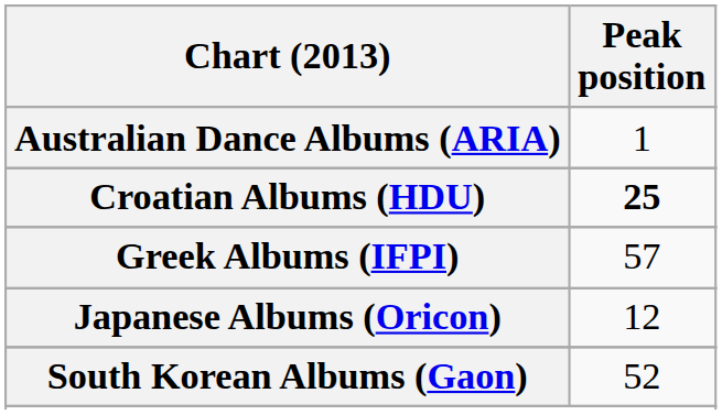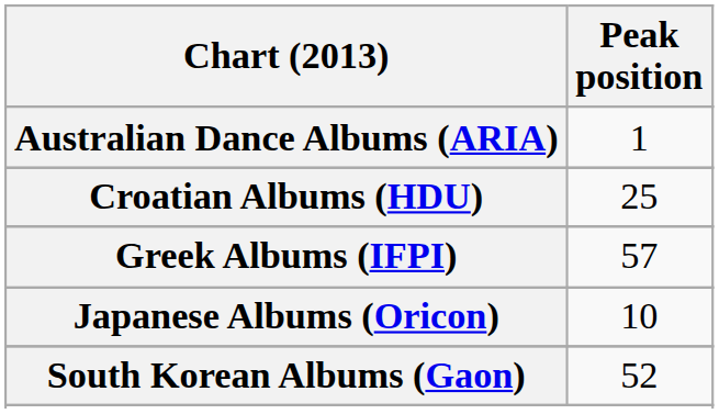 <table class="wikitable sortable plainrowheaders" style="text-align:center">
 <tr>
 <th scope="col">Chart (2013)</th>
 <th scope="col">Peak<br>position</th>
 </tr>
 <tr>
 </tr>
 <tr>
 <th scope="row">Australian Dance Albums (<a href='#'>ARIA</a>)</th>
 <td>1</td>
 </tr>
 <tr>
 </tr>
 <tr>
 </tr>
 <tr>
 </tr>
 <tr>
 <th scope="row">Croatian Albums (<a href='#'>HDU</a>)</th>
-<td><strong>25</strong></td>
+<td>25</td>
 </tr>
 <tr>
 </tr>
 <tr>
 </tr>
 <tr>
 </tr>
 <tr>
 </tr>
 <tr>
 <th scope="row">Greek Albums (<a href='#'>IFPI</a>)</th>
 <td>57</td>
 </tr>
 <tr>
 </tr>
 <tr>
 </tr>
 <tr>
 <th scope="row">Japanese Albums (<a href='#'>Oricon</a>)</th>
-<td>12</td>
+<td>10</td>
 </tr>
 <tr>
 </tr>
 <tr>
 </tr>
 <tr>
 </tr>
 <tr>
 </tr>
 <tr>
 <th scope="row">South Korean Albums (<a href='#'>Gaon</a>)</th>
 <td>52</td>
 </tr>
 <tr>
 </tr>
 <tr>
 </tr>
 <tr>
 </tr>
 <tr>
 </tr>
 <tr>
 </tr>
 </table>
